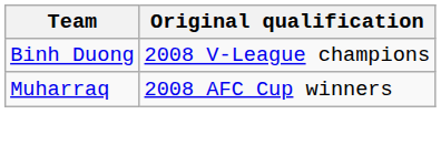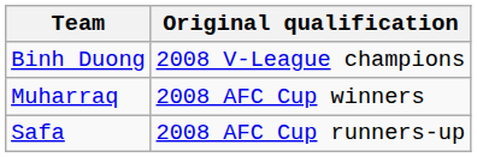 <table class="wikitable">
 <tr>
 <th>Team</th>
 <th>Original qualification</th>
 </tr>
 <tr>
 <td> <a href='#'>Binh Duong</a></td>
 <td><a href='#'>2008 V-League</a> champions</td>
 </tr>
 <tr>
 <td> <a href='#'>Muharraq</a></td>
 <td><a href='#'>2008 AFC Cup</a> winners</td>
 </tr>
+<tr>
+<td> <a href='#'>Safa</a></td>
+<td><a href='#'>2008 AFC Cup</a> runners-up</td>
+</tr>
 </table>
